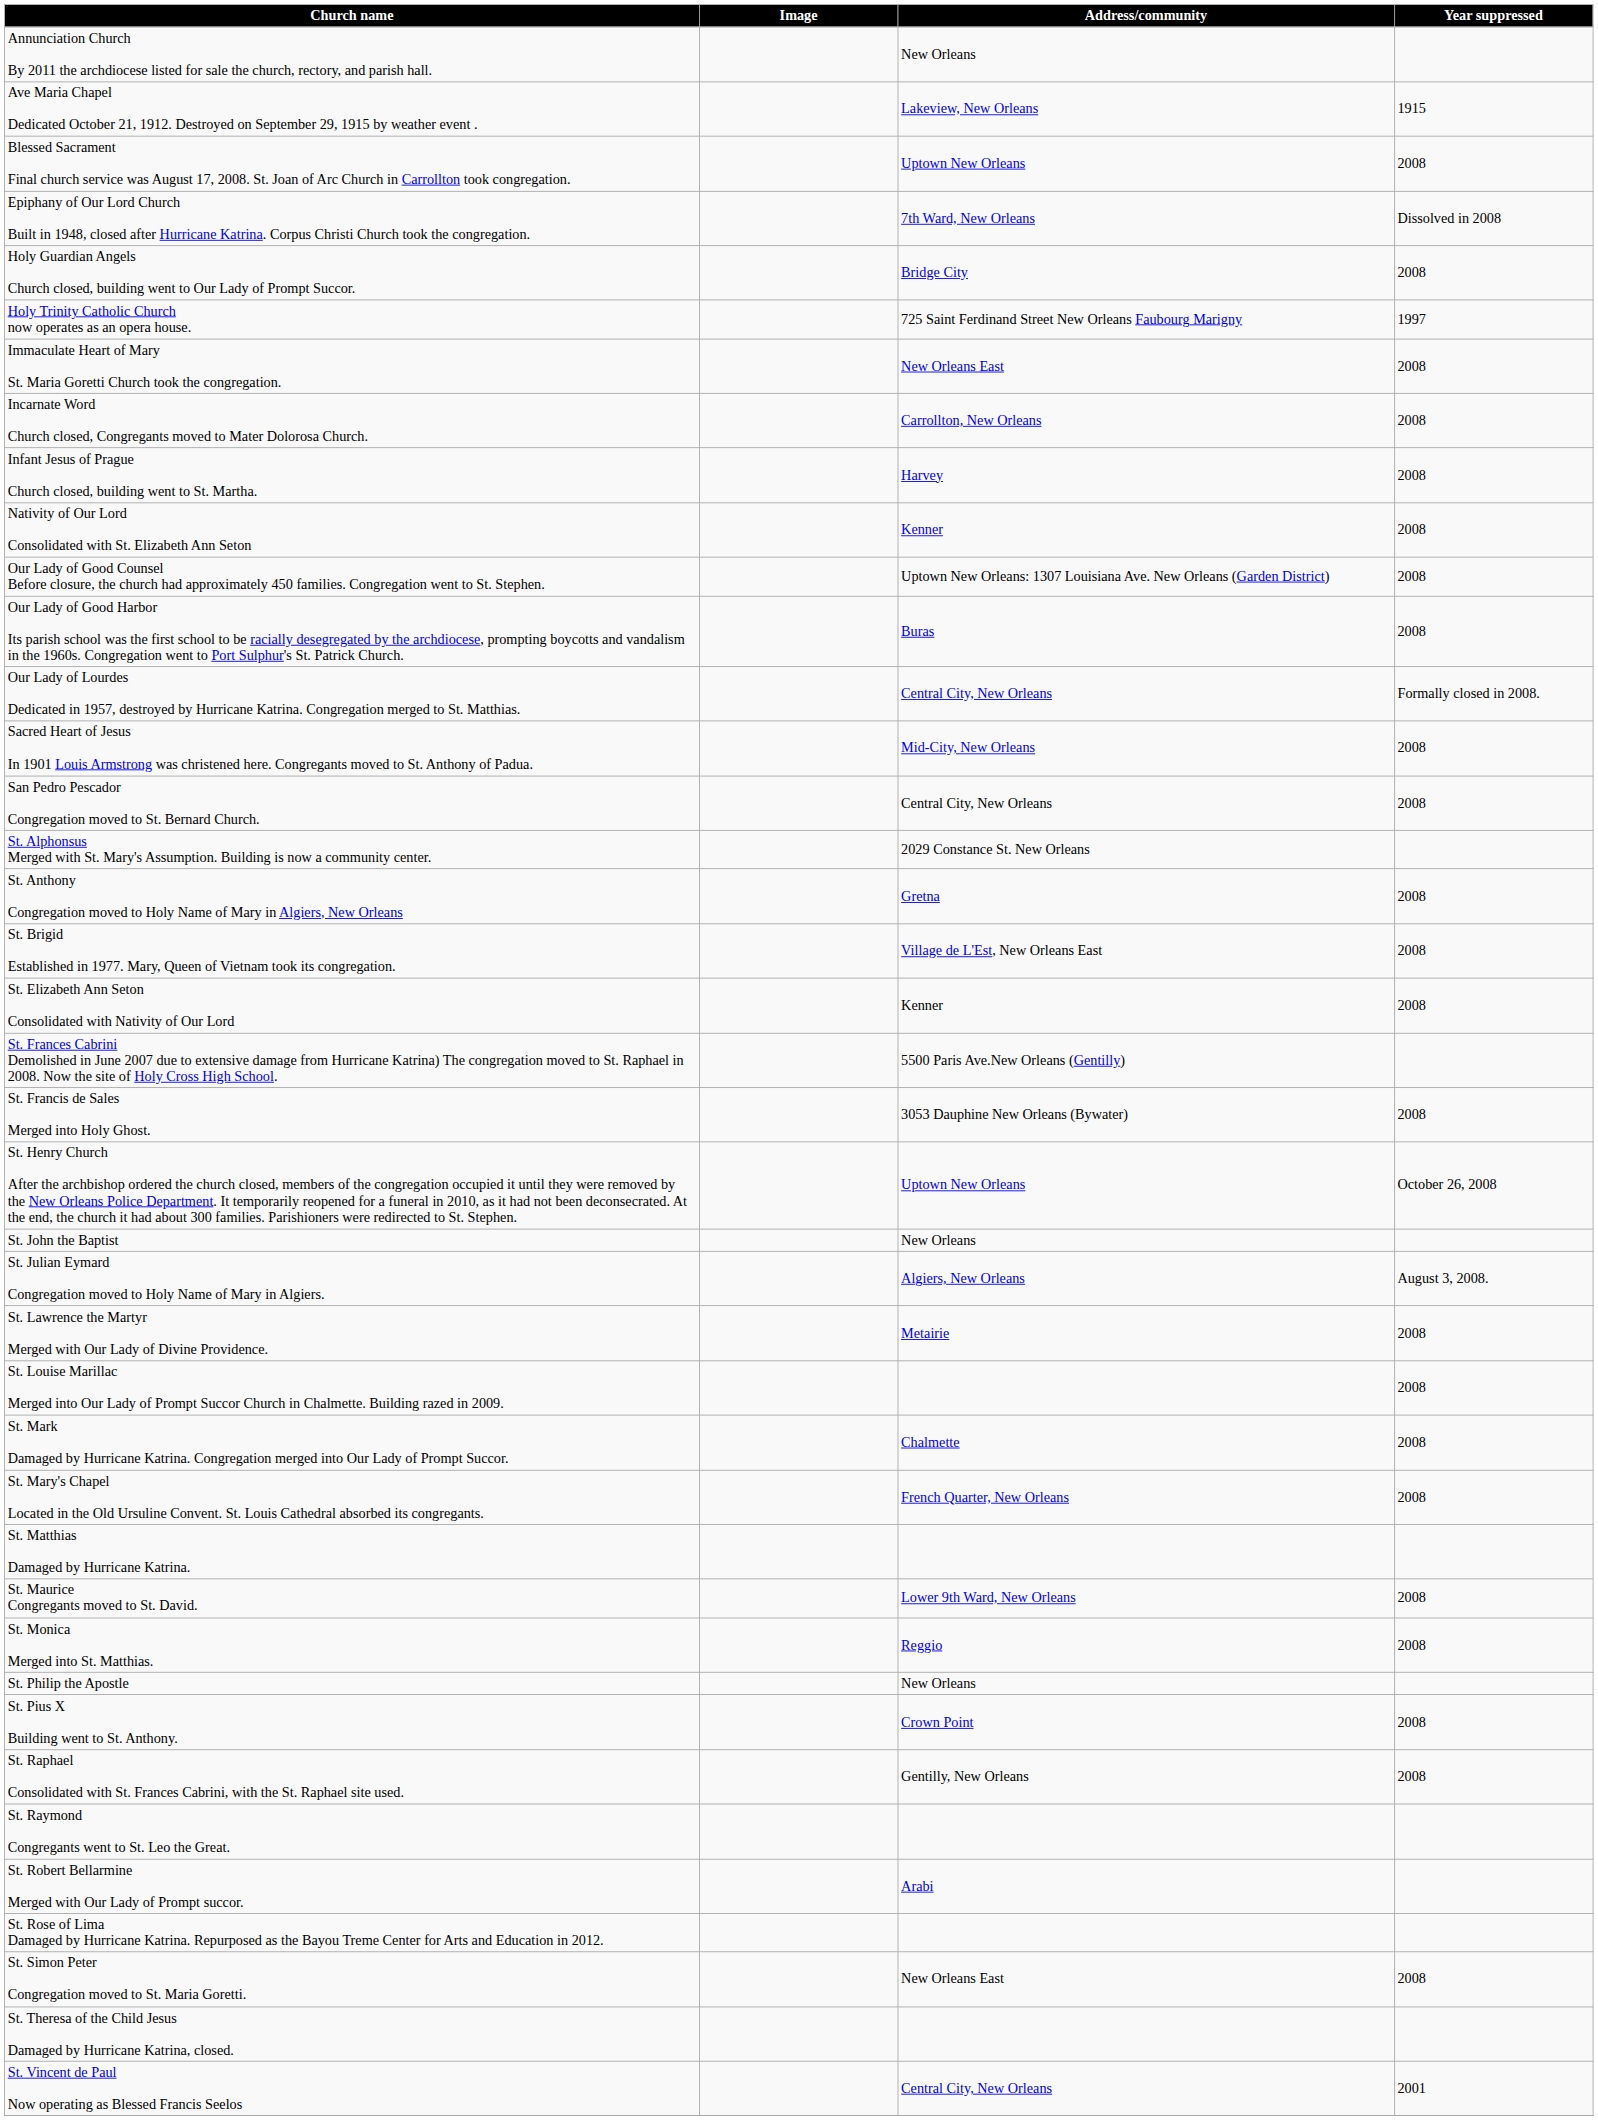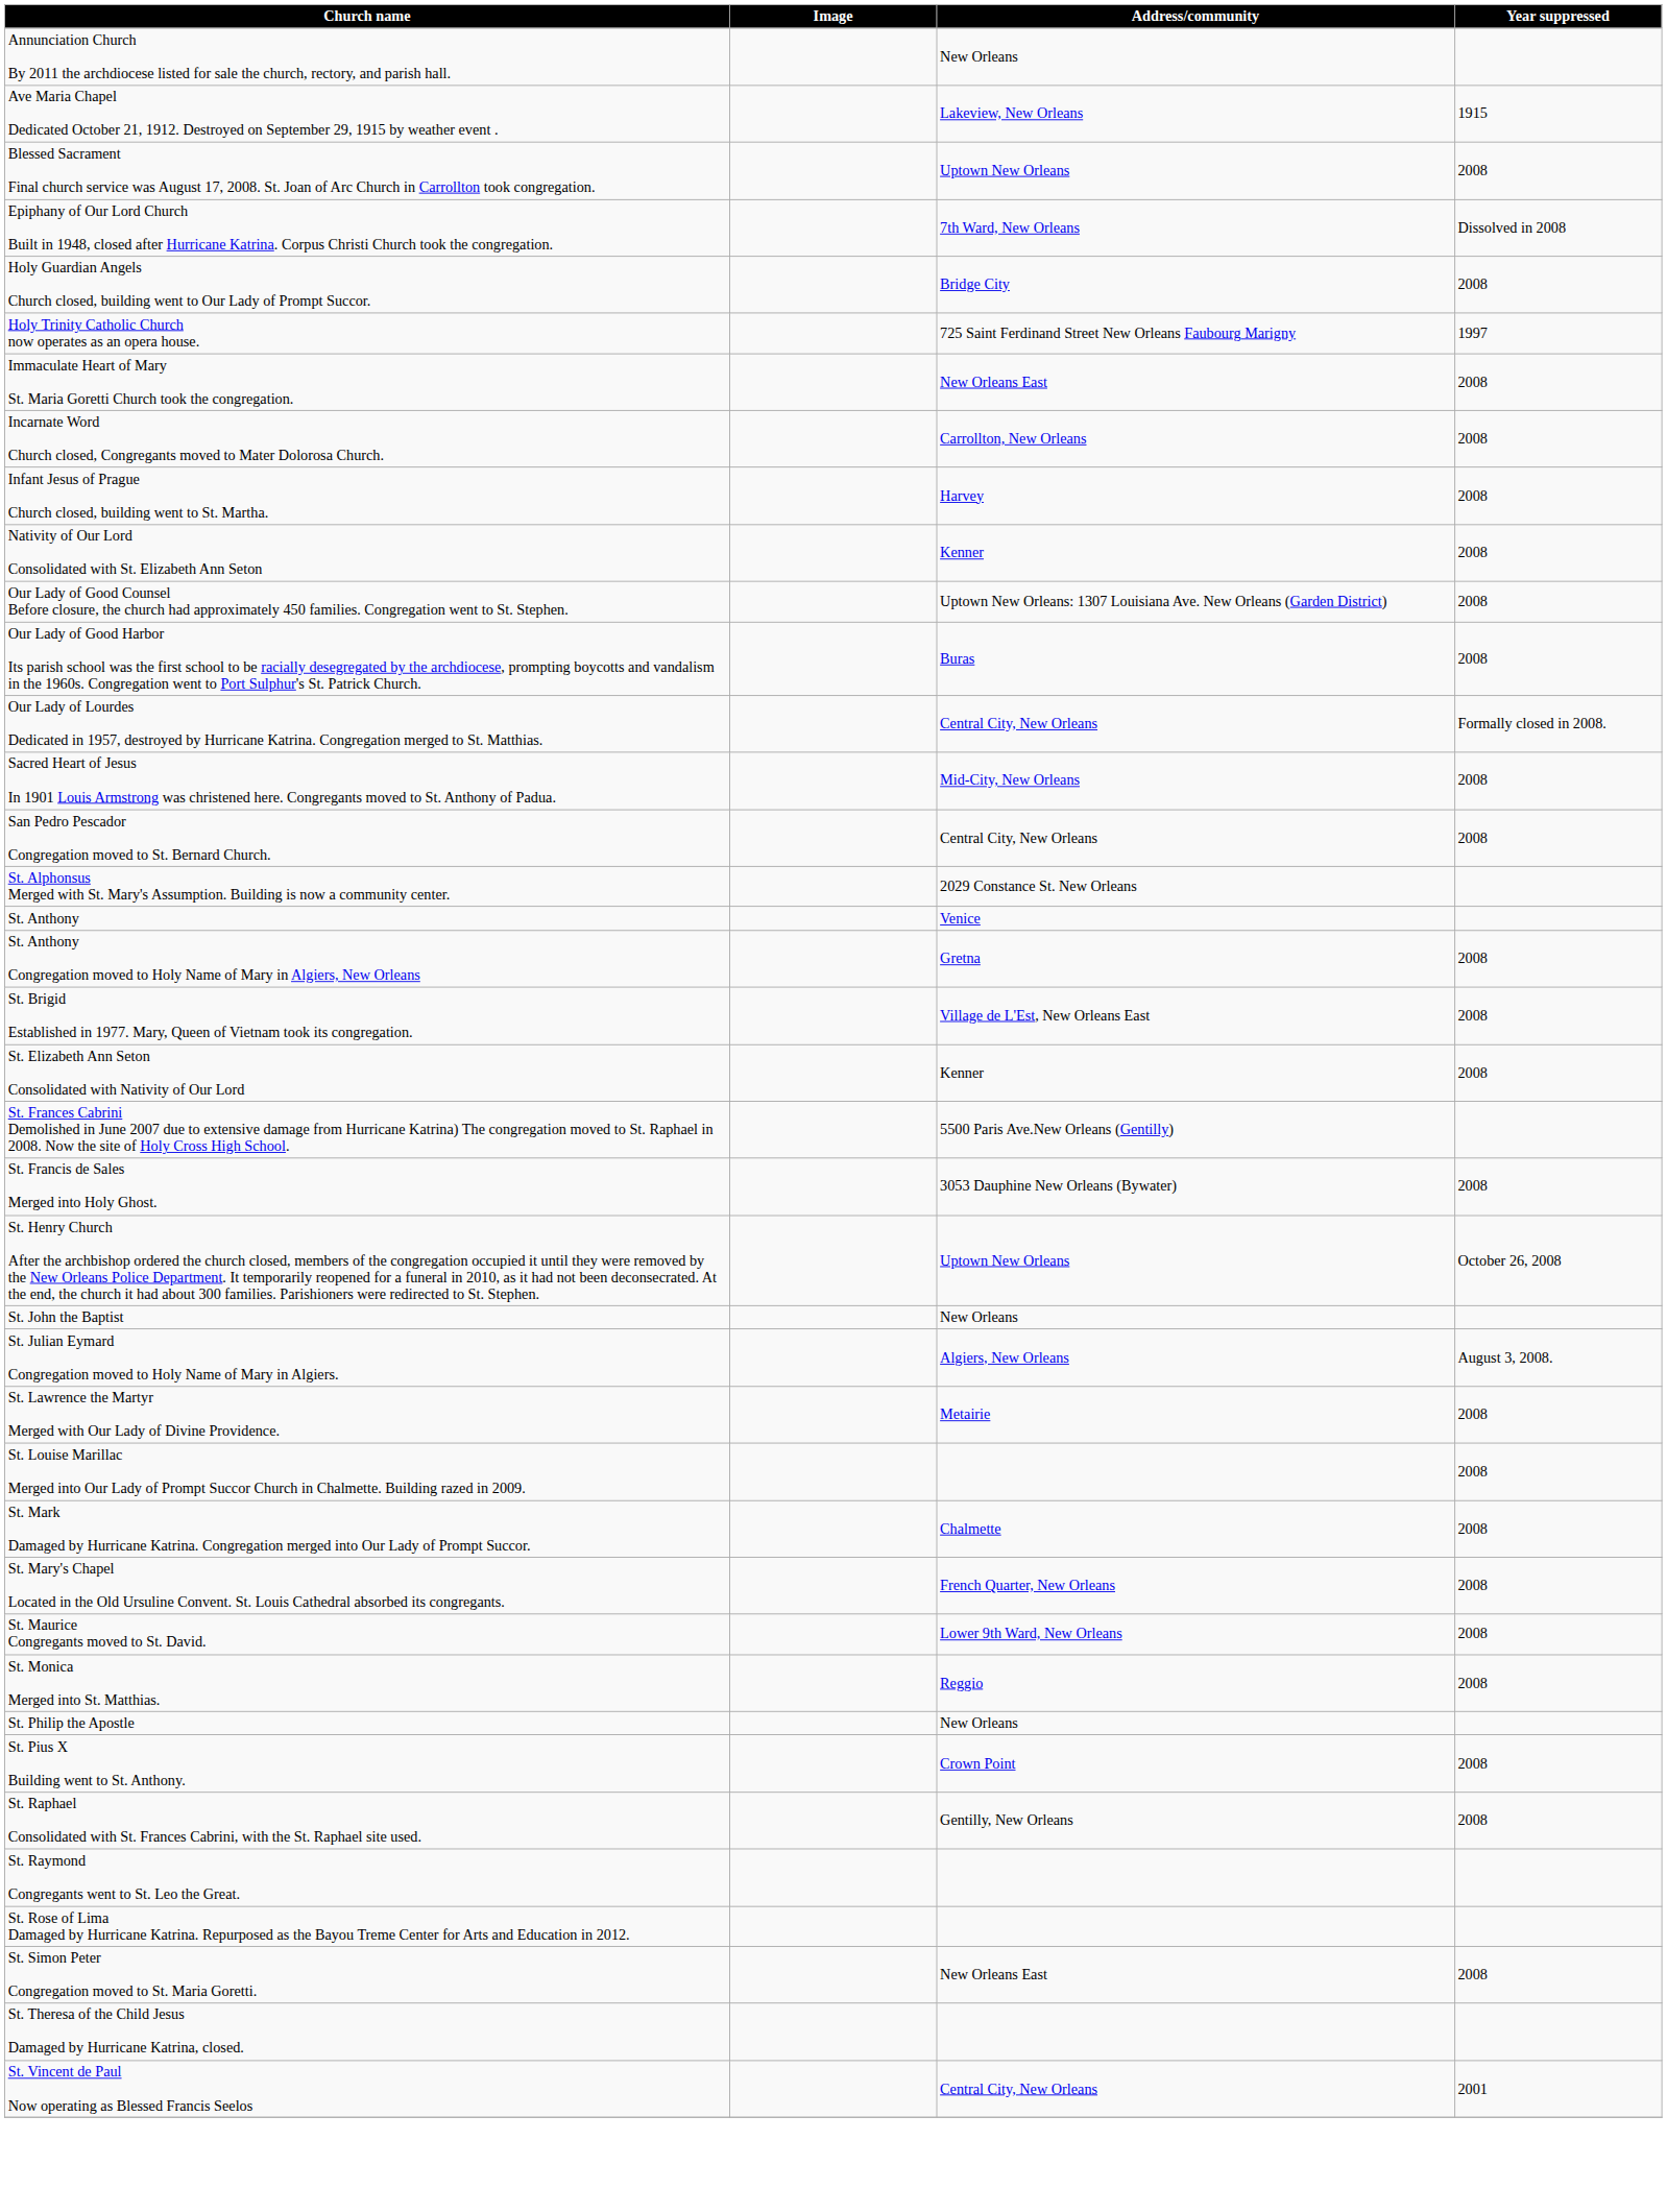 <table class="wikitable sortable" style="width:90%">
 <tr>
 <th style="background:black; color:white;" width="35%"><strong>Church name</strong></th>
 <th style="background:black; color:white;" width="10%"><strong>Image</strong></th>
 <th style="background:black; color:white;" width="25%"><strong>Address/community</strong></th>
 <th style="background:black; color:white;" width="10%"><strong>Year suppressed</strong></th>
 </tr>
 <tr>
 <td>Annunciation Church<br><br>By 2011 the archdiocese listed for sale the church, rectory, and parish hall.</td>
 <td></td>
 <td>New Orleans</td>
 <td></td>
 </tr>
 <tr>
 <td>Ave Maria Chapel<br><br>Dedicated October 21, 1912. Destroyed on September 29, 1915 by weather event .</td>
 <td></td>
 <td><a href='#'>Lakeview, New Orleans</a></td>
 <td>1915</td>
 </tr>
 <tr>
 <td>Blessed Sacrament<br><br>Final church service was August 17, 2008. St. Joan of Arc Church in <a href='#'>Carrollton</a> took congregation.</td>
 <td></td>
 <td><a href='#'>Uptown New Orleans</a></td>
 <td>2008</td>
 </tr>
 <tr>
 <td>Epiphany of Our Lord Church<br><br>Built in 1948, closed after <a href='#'>Hurricane Katrina</a>. Corpus Christi Church took the congregation.</td>
 <td></td>
 <td><a href='#'>7th Ward, New Orleans</a></td>
 <td>Dissolved in 2008</td>
 </tr>
 <tr>
 <td>Holy Guardian Angels<br><br>Church closed, building went to Our Lady of Prompt Succor.</td>
 <td></td>
 <td><a href='#'>Bridge City</a></td>
 <td>2008</td>
 </tr>
 <tr>
 <td><a href='#'>Holy Trinity Catholic Church</a><br>now operates as an opera house.</td>
 <td></td>
 <td>725 Saint Ferdinand Street New Orleans <a href='#'>Faubourg Marigny</a></td>
 <td>1997</td>
 </tr>
 <tr>
 <td>Immaculate Heart of Mary<br><br>St. Maria Goretti Church took the congregation.</td>
 <td></td>
 <td><a href='#'>New Orleans East</a></td>
 <td>2008</td>
 </tr>
 <tr>
 <td>Incarnate Word<br><br>Church closed, Congregants moved to Mater Dolorosa Church.</td>
 <td></td>
 <td><a href='#'>Carrollton, New Orleans</a></td>
 <td>2008</td>
 </tr>
 <tr>
 <td>Infant Jesus of Prague<br><br>Church closed, building went to St. Martha.</td>
 <td></td>
 <td><a href='#'>Harvey</a></td>
 <td>2008</td>
 </tr>
 <tr>
 <td>Nativity of Our Lord<br><br>Consolidated with St. Elizabeth Ann Seton</td>
 <td></td>
 <td><a href='#'>Kenner</a></td>
 <td>2008</td>
 </tr>
 <tr>
 <td>Our Lady of Good Counsel<br>Before closure, the church had approximately 450 families. Congregation went to St. Stephen.</td>
 <td></td>
 <td>Uptown New Orleans: 1307 Louisiana Ave. New Orleans (<a href='#'>Garden District</a>)</td>
 <td>2008</td>
 </tr>
 <tr>
 <td>Our Lady of Good Harbor<br><br>Its parish school was the first school to be <a href='#'>racially desegregated by the archdiocese</a>, prompting boycotts and vandalism in the 1960s. Congregation went to <a href='#'>Port Sulphur</a>'s St. Patrick Church.</td>
 <td></td>
 <td><a href='#'>Buras</a></td>
 <td>2008</td>
 </tr>
 <tr>
 <td>Our Lady of Lourdes<br><br>Dedicated in 1957, destroyed by Hurricane Katrina. Congregation merged to St. Matthias.</td>
 <td></td>
 <td><a href='#'>Central City, New Orleans</a></td>
 <td>Formally closed in 2008.</td>
 </tr>
 <tr>
 <td>Sacred Heart of Jesus<br><br>In 1901 <a href='#'>Louis Armstrong</a> was christened here. Congregants moved to St. Anthony of Padua.</td>
 <td></td>
 <td><a href='#'>Mid-City, New Orleans</a></td>
 <td>2008</td>
 </tr>
 <tr>
 <td>San Pedro Pescador<br><br>Congregation moved to St. Bernard Church.</td>
 <td></td>
 <td>Central City, New Orleans</td>
 <td>2008</td>
 </tr>
 <tr>
 <td><a href='#'>St. Alphonsus</a><br>Merged with St. Mary's Assumption.  Building is now a community center.</td>
 <td></td>
 <td>2029 Constance St. New Orleans</td>
 <td></td>
 </tr>
 <tr>
+<td>St. Anthony<br></td>
+<td></td>
+<td><a href='#'>Venice</a></td>
+<td></td>
+</tr>
+<tr>
 <td>St. Anthony<br><br>Congregation  moved to Holy Name of Mary in <a href='#'>Algiers, New Orleans</a></td>
 <td></td>
 <td><a href='#'>Gretna</a></td>
 <td>2008</td>
 </tr>
 <tr>
 <td>St. Brigid<br><br>Established in 1977. Mary, Queen of Vietnam took its congregation.</td>
 <td></td>
 <td><a href='#'>Village de L'Est</a>, New Orleans East</td>
 <td>2008</td>
 </tr>
 <tr>
 <td>St. Elizabeth Ann Seton<br><br>Consolidated with Nativity of Our Lord</td>
 <td></td>
 <td>Kenner</td>
 <td>2008</td>
 </tr>
 <tr>
 <td><a href='#'>St. Frances Cabrini</a><br>Demolished in June 2007 due to extensive damage from Hurricane Katrina) The congregation moved to St. Raphael in 2008. Now the site of <a href='#'>Holy Cross High School</a>.</td>
 <td></td>
 <td>5500 Paris Ave.New Orleans   (<a href='#'>Gentilly</a>)</td>
 <td></td>
 </tr>
 <tr>
 <td>St. Francis de Sales<br><br>Merged into Holy Ghost.</td>
 <td></td>
 <td>3053 Dauphine New Orleans (Bywater)</td>
 <td>2008</td>
 </tr>
 <tr>
 <td>St. Henry Church<br><br>After the archbishop ordered the church closed, members of the congregation occupied it until they were removed by the <a href='#'>New Orleans Police Department</a>. It temporarily reopened for a funeral in 2010, as it had not been deconsecrated.  At the end, the church it had about 300 families. Parishioners were redirected to St. Stephen.</td>
 <td></td>
 <td><a href='#'>Uptown New Orleans</a></td>
 <td>October 26, 2008</td>
 </tr>
 <tr>
 <td>St. John the Baptist<br></td>
 <td></td>
 <td>New Orleans</td>
 <td></td>
 </tr>
 <tr>
 <td>St. Julian Eymard<br><br>Congregation moved to Holy Name of Mary in Algiers.</td>
 <td></td>
 <td><a href='#'>Algiers, New Orleans</a></td>
 <td>August 3, 2008.</td>
 </tr>
 <tr>
 <td>St. Lawrence the Martyr<br><br>Merged with Our Lady of Divine Providence.</td>
 <td></td>
 <td><a href='#'>Metairie</a></td>
 <td>2008</td>
 </tr>
 <tr>
 <td>St. Louise Marillac<br><br>Merged into Our Lady of Prompt Succor Church in Chalmette. Building razed in 2009.</td>
 <td></td>
 <td></td>
 <td>2008</td>
 </tr>
 <tr>
 <td>St. Mark<br><br>Damaged by Hurricane Katrina. Congregation merged into Our Lady of Prompt Succor.</td>
 <td></td>
 <td><a href='#'>Chalmette</a></td>
 <td>2008</td>
 </tr>
 <tr>
 <td>St. Mary's Chapel<br><br>Located in the Old Ursuline Convent. St. Louis Cathedral absorbed its congregants.</td>
 <td></td>
 <td><a href='#'>French Quarter, New Orleans</a></td>
 <td>2008</td>
 </tr>
 <tr>
-<td>St. Matthias<br><br>Damaged by Hurricane Katrina.</td>
-<td></td>
-<td></td>
-<td></td>
-</tr>
-<tr>
 <td>St. Maurice<br>Congregants moved to St. David.</td>
 <td></td>
 <td><a href='#'>Lower 9th Ward, New Orleans</a></td>
 <td>2008</td>
 </tr>
 <tr>
 <td>St. Monica<br><br>Merged into St. Matthias.</td>
 <td></td>
 <td><a href='#'>Reggio</a></td>
 <td>2008</td>
 </tr>
 <tr>
 <td>St. Philip the Apostle</td>
 <td></td>
 <td>New Orleans</td>
 <td></td>
 </tr>
 <tr>
 <td>St. Pius X<br><br>Building went to  St. Anthony.</td>
 <td></td>
 <td><a href='#'>Crown Point</a></td>
 <td>2008</td>
 </tr>
 <tr>
 <td>St. Raphael<br><br>Consolidated with St. Frances Cabrini, with the St. Raphael site used.</td>
 <td></td>
 <td>Gentilly, New Orleans</td>
 <td>2008</td>
 </tr>
 <tr>
 <td>St. Raymond<br><br>Congregants went to St. Leo the Great.</td>
 <td></td>
 <td></td>
 <td></td>
 </tr>
 <tr>
-<td>St. Robert Bellarmine<br><br>Merged with Our Lady of Prompt succor.</td>
-<td></td>
-<td><a href='#'>Arabi</a></td>
-<td></td>
-</tr>
-<tr>
 <td>St. Rose of Lima<br>Damaged by Hurricane Katrina. Repurposed as the Bayou Treme Center for Arts and Education in 2012.</td>
 <td></td>
 <td></td>
 <td></td>
 </tr>
 <tr>
 <td>St. Simon Peter<br><br>Congregation moved to St. Maria Goretti.</td>
 <td></td>
 <td>New Orleans East</td>
 <td>2008</td>
 </tr>
 <tr>
 <td>St. Theresa of the Child Jesus<br><br>Damaged by Hurricane Katrina, closed.</td>
 <td></td>
 <td></td>
 <td></td>
 </tr>
 <tr>
 <td><a href='#'>St. Vincent de Paul</a><br><br>Now operating as Blessed Francis Seelos</td>
 <td></td>
 <td><a href='#'>Central City, New Orleans</a></td>
 <td>2001</td>
 </tr>
 <tr>
 </tr>
 </table>
